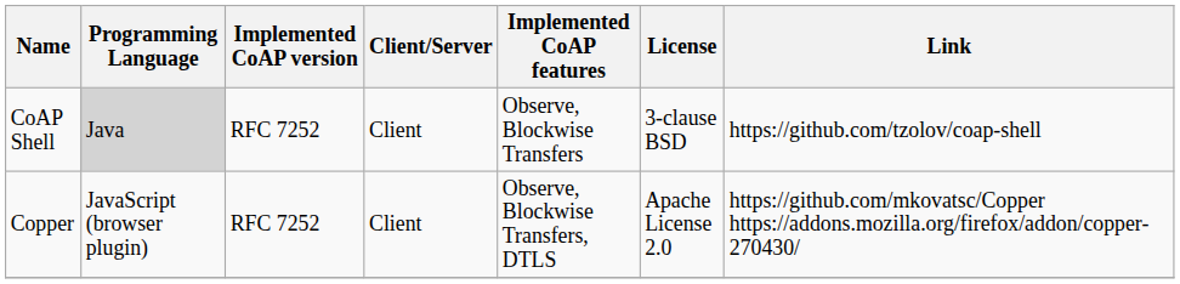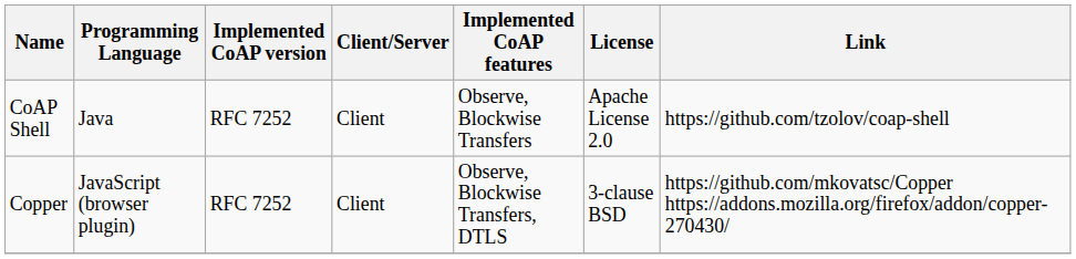 <table class="wikitable sortable">
 <tr>
 <th>Name</th>
 <th>Programming Language</th>
 <th>Implemented CoAP version</th>
 <th>Client/Server</th>
 <th>Implemented CoAP features</th>
 <th>License</th>
 <th>Link</th>
 </tr>
 <tr>
 <td>CoAP Shell</td>
-<td style="background: lightgrey;">Java</td>
+<td>Java</td>
 <td>RFC 7252</td>
 <td>Client</td>
 <td>Observe, Blockwise Transfers</td>
-<td>3-clause BSD</td>
+<td>Apache License 2.0</td>
 <td>https://github.com/tzolov/coap-shell</td>
 </tr>
 <tr>
 <td>Copper</td>
 <td>JavaScript (browser plugin)</td>
 <td>RFC 7252</td>
 <td>Client</td>
 <td>Observe, Blockwise Transfers, DTLS</td>
-<td>Apache License 2.0</td>
+<td>3-clause BSD</td>
 <td>https://github.com/mkovatsc/Copper https://addons.mozilla.org/firefox/addon/copper-270430/</td>
 </tr>
 <tr>
 </tr>
 </table>
